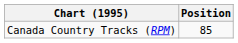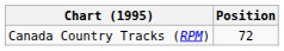 <table class="wikitable sortable">
 <tr>
 <th scope="col">Chart (1995)</th>
 <th scope="col">Position</th>
 </tr>
 <tr>
 <td>Canada Country Tracks (<em><a href='#'>RPM</a></em>)</td>
-<td align="center">85</td>
+<td align="center">72</td>
 </tr>
 </table>
